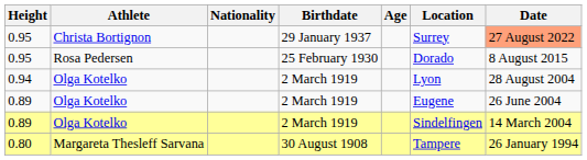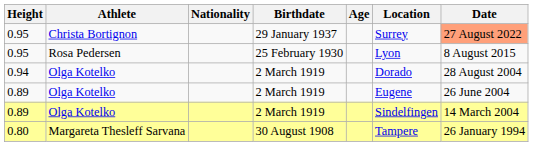 <table class="wikitable">
 <tr>
 <th>Height</th>
 <th>Athlete</th>
 <th>Nationality</th>
 <th>Birthdate</th>
 <th>Age</th>
 <th>Location</th>
 <th>Date</th>
 </tr>
 <tr>
 <td>0.95</td>
 <td><a href='#'>Christa Bortignon</a></td>
 <td></td>
 <td>29 January 1937</td>
 <td></td>
 <td><a href='#'>Surrey</a></td>
 <td style="background: lightsalmon;">27 August 2022</td>
 </tr>
 <tr>
 <td>0.95</td>
 <td>Rosa Pedersen</td>
 <td></td>
 <td>25 February 1930</td>
 <td></td>
-<td><a href='#'>Dorado</a></td>
+<td><a href='#'>Lyon</a></td>
 <td>8 August 2015</td>
 </tr>
 <tr>
 <td>0.94</td>
 <td><a href='#'>Olga Kotelko</a></td>
 <td></td>
 <td>2 March 1919</td>
 <td></td>
-<td><a href='#'>Lyon</a></td>
+<td><a href='#'>Dorado</a></td>
 <td>28 August 2004</td>
 </tr>
 <tr>
 <td>0.89</td>
 <td><a href='#'>Olga Kotelko</a></td>
 <td></td>
 <td>2 March 1919</td>
 <td></td>
 <td><a href='#'>Eugene</a></td>
 <td>26 June 2004</td>
 </tr>
 <tr style="background:#ff9;">
 <td>0.89 </td>
 <td><a href='#'>Olga Kotelko</a></td>
 <td></td>
 <td>2 March 1919</td>
 <td></td>
 <td><a href='#'>Sindelfingen</a></td>
 <td>14 March 2004</td>
 </tr>
 <tr style="background:#ff9;">
 <td>0.80 </td>
 <td>Margareta Thesleff Sarvana</td>
 <td></td>
 <td>30 August 1908</td>
 <td></td>
 <td><a href='#'>Tampere</a></td>
 <td>26 January 1994</td>
 </tr>
 </table>
